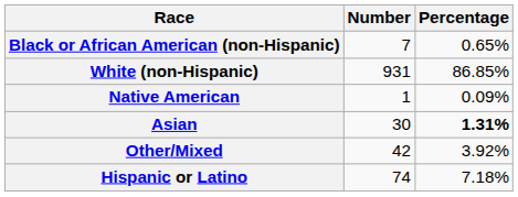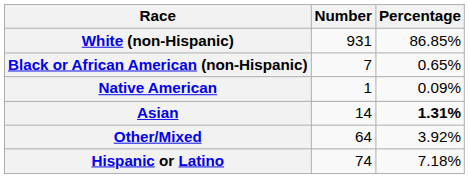 <table class="wikitable" style="text-align:right">
 <tr>
 <th scope="col">Race</th>
 <th scope="col">Number</th>
 <th scope="col">Percentage</th>
 </tr>
 <tr>
+<th scope="row"><a href='#'>White</a> (non-Hispanic)</th>
+<td>931</td>
+<td>86.85%</td>
+</tr>
+<tr>
 <th scope="row"><a href='#'>Black or African American</a> (non-Hispanic)</th>
 <td>7</td>
 <td>0.65%</td>
-</tr>
-<tr>
-<th scope="row"><a href='#'>White</a> (non-Hispanic)</th>
-<td>931</td>
-<td>86.85%</td>
 </tr>
 <tr>
 <th scope="row"><a href='#'>Native American</a></th>
 <td>1</td>
 <td>0.09%</td>
 </tr>
 <tr>
 <th scope="row"><a href='#'>Asian</a></th>
-<td>30</td>
+<td>14</td>
 <td><strong>1.31%</strong></td>
 </tr>
 <tr>
 <th scope="row"><a href='#'>Other/Mixed</a></th>
-<td>42</td>
+<td>64</td>
 <td>3.92%</td>
 </tr>
 <tr>
 <th scope="row"><a href='#'>Hispanic</a> or <a href='#'>Latino</a></th>
 <td>74</td>
 <td>7.18%</td>
 </tr>
 </table>
